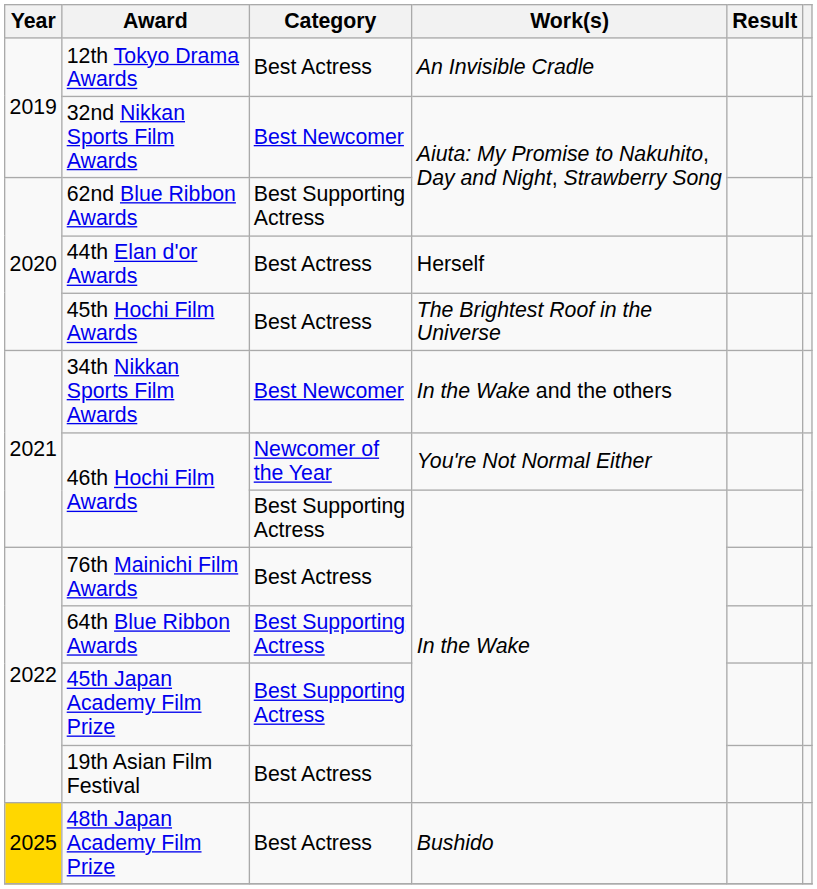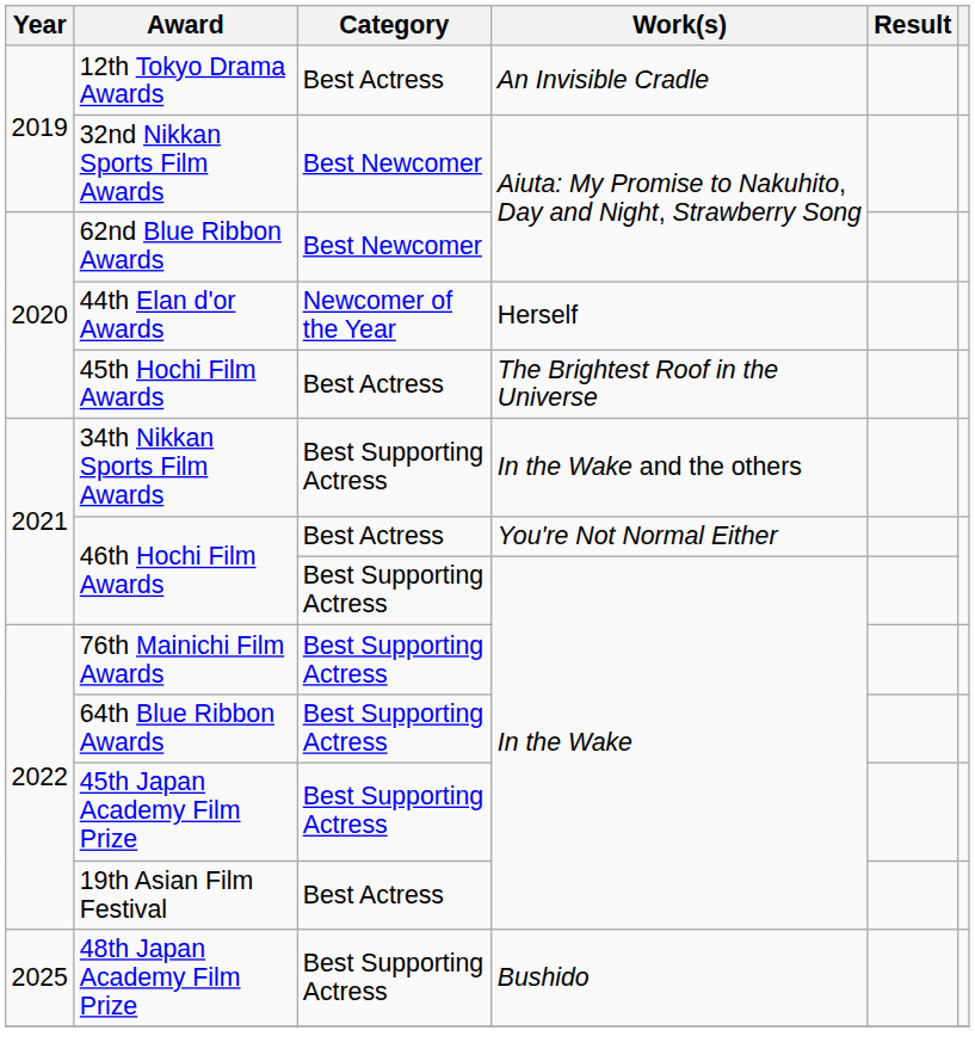 <table class="wikitable sortable">
 <tr>
 <th>Year</th>
 <th>Award</th>
 <th>Category</th>
 <th>Work(s)</th>
 <th>Result</th>
 <th class="unsortable"></th>
 </tr>
 <tr>
 <td rowspan="2">2019</td>
 <td>12th <a href='#'>Tokyo Drama Awards</a></td>
 <td>Best Actress</td>
 <td><em>An Invisible Cradle</em></td>
 <td></td>
 <td></td>
 </tr>
 <tr>
 <td>32nd <a href='#'>Nikkan Sports Film Awards</a></td>
 <td><a href='#'>Best Newcomer</a></td>
 <td rowspan="2"><em>Aiuta: My Promise to Nakuhito</em>, <em>Day and Night</em>, <em>Strawberry Song</em></td>
 <td></td>
 <td></td>
 </tr>
 <tr>
 <td rowspan="3">2020</td>
 <td>62nd <a href='#'>Blue Ribbon Awards</a></td>
-<td>Best Supporting Actress</td>
+<td><a href='#'>Best Newcomer</a></td>
 <td></td>
 <td></td>
 </tr>
 <tr>
 <td>44th <a href='#'>Elan d'or Awards</a></td>
-<td>Best Actress</td>
+<td><a href='#'>Newcomer of the Year</a></td>
 <td>Herself</td>
 <td></td>
 <td></td>
 </tr>
 <tr>
 <td>45th <a href='#'>Hochi Film Awards</a></td>
 <td>Best Actress</td>
 <td><em>The Brightest Roof in the Universe</em></td>
 <td></td>
 <td></td>
 </tr>
 <tr>
 <td rowspan="3">2021</td>
 <td>34th <a href='#'>Nikkan Sports Film Awards</a></td>
-<td><a href='#'>Best Newcomer</a></td>
+<td>Best Supporting Actress</td>
 <td><em>In the Wake</em> and the others</td>
 <td></td>
 <td></td>
 </tr>
 <tr>
 <td rowspan="2">46th <a href='#'>Hochi Film Awards</a></td>
-<td><a href='#'>Newcomer of the Year</a></td>
+<td>Best Actress</td>
 <td><em>You're Not Normal Either</em></td>
 <td></td>
 <td rowspan="2"><br></td>
 </tr>
 <tr>
 <td>Best Supporting Actress</td>
 <td rowspan="5"><em>In the Wake</em></td>
 <td></td>
 </tr>
 <tr>
 <td rowspan="4">2022</td>
 <td>76th <a href='#'>Mainichi Film Awards</a></td>
-<td>Best Actress</td>
+<td><a href='#'>Best Supporting Actress</a></td>
 <td></td>
 <td></td>
 </tr>
 <tr>
 <td>64th <a href='#'>Blue Ribbon Awards</a></td>
 <td><a href='#'>Best Supporting Actress</a></td>
 <td></td>
 <td></td>
 </tr>
 <tr>
 <td><a href='#'>45th Japan Academy Film Prize</a></td>
 <td><a href='#'>Best Supporting Actress</a></td>
 <td></td>
 <td></td>
 </tr>
 <tr>
 <td>19th Asian Film Festival</td>
 <td>Best Actress</td>
 <td></td>
 <td></td>
 </tr>
 <tr>
-<td style="background: gold;">2025</td>
+<td>2025</td>
 <td><a href='#'>48th Japan Academy Film Prize</a></td>
-<td>Best Actress</td>
+<td>Best Supporting Actress</td>
 <td><em>Bushido</em></td>
 <td></td>
 <td></td>
 </tr>
 <tr>
 </tr>
 </table>
